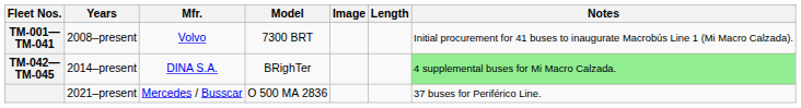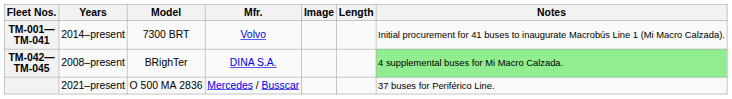 <table class="wikitable sortable" style="text-align:center;font-size:100%;">
 <tr>
 <th>Fleet Nos.</th>
 <th>Years</th>
+<th>Model</th>
 <th>Mfr.</th>
-<th>Model</th>
 <th>Image</th>
 <th>Length</th>
 <th class="unsortable">Notes</th>
 </tr>
 <tr>
 <th>TM-001—<br>TM-041</th>
-<td>2008–present</td>
+<td>2014–present</td>
+<td>7300 BRT</td>
 <td><a href='#'>Volvo</a></td>
-<td>7300 BRT</td>
 <td></td>
 <td></td>
 <td style="text-align:left;font-size:90%;">Initial procurement for 41 buses to inaugurate Macrobús Line 1 (Mi Macro Calzada).</td>
 </tr>
 <tr>
 <th>TM-042—<br>TM-045</th>
-<td>2014–present</td>
+<td>2008–present</td>
+<td>BRighTer</td>
 <td><a href='#'>DINA S.A.</a></td>
-<td>BRighTer</td>
 <td></td>
 <td></td>
 <td style="background: lightgreen; text-align:left;font-size:90%;">4 supplemental buses for Mi Macro Calzada.</td>
 </tr>
 <tr>
 <th></th>
 <td>2021–present</td>
+<td>O 500 MA 2836</td>
 <td><a href='#'>Mercedes</a> / <a href='#'>Busscar</a></td>
-<td>O 500 MA 2836</td>
 <td></td>
 <td></td>
 <td style="text-align:left;font-size:90%;">37 buses for Periférico Line.</td>
 </tr>
 </table>
